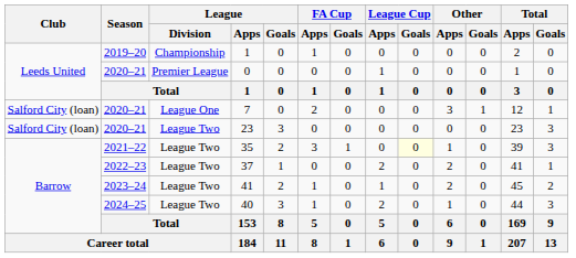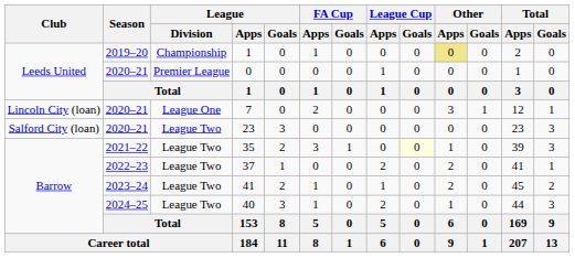 <table class="wikitable" style="text-align: center">
 <tr>
 <th rowspan="2">Club</th>
 <th rowspan="2">Season</th>
 <th colspan="3">League</th>
 <th colspan="2"><a href='#'>FA Cup</a></th>
 <th colspan="2"><a href='#'>League Cup</a></th>
 <th colspan="2">Other</th>
 <th colspan="2">Total</th>
 </tr>
 <tr>
 <th>Division</th>
 <th>Apps</th>
 <th>Goals</th>
 <th>Apps</th>
 <th>Goals</th>
 <th>Apps</th>
 <th>Goals</th>
 <th>Apps</th>
 <th>Goals</th>
 <th>Apps</th>
 <th>Goals</th>
 </tr>
 <tr>
 <td rowspan="3"><a href='#'>Leeds United</a></td>
 <td><a href='#'>2019–20</a></td>
 <td><a href='#'>Championship</a></td>
 <td>1</td>
 <td>0</td>
 <td>1</td>
 <td>0</td>
 <td>0</td>
 <td>0</td>
-<td>0</td>
+<td style="background: khaki;">0</td>
 <td>0</td>
 <td>2</td>
 <td>0</td>
 </tr>
 <tr>
 <td><a href='#'>2020–21</a></td>
 <td><a href='#'>Premier League</a></td>
 <td>0</td>
 <td>0</td>
 <td>0</td>
 <td>0</td>
 <td>1</td>
 <td>0</td>
 <td>0</td>
 <td>0</td>
 <td>1</td>
 <td>0</td>
 </tr>
 <tr>
 <th colspan="2">Total</th>
 <th>1</th>
 <th>0</th>
 <th>1</th>
 <th>0</th>
 <th>1</th>
 <th>0</th>
 <th>0</th>
 <th>0</th>
 <th>3</th>
 <th>0</th>
 </tr>
 <tr>
-<td><a href='#'>Salford City</a> (loan)</td>
+<td><a href='#'>Lincoln City</a> (loan)</td>
 <td><a href='#'>2020–21</a></td>
 <td><a href='#'>League One</a></td>
 <td>7</td>
 <td>0</td>
 <td>2</td>
 <td>0</td>
 <td>0</td>
 <td>0</td>
 <td>3</td>
 <td>1</td>
 <td>12</td>
 <td>1</td>
 </tr>
 <tr>
 <td><a href='#'>Salford City</a> (loan)</td>
 <td><a href='#'>2020–21</a></td>
 <td><a href='#'>League Two</a></td>
 <td>23</td>
 <td>3</td>
 <td>0</td>
 <td>0</td>
 <td>0</td>
 <td>0</td>
 <td>0</td>
 <td>0</td>
 <td>23</td>
 <td>3</td>
 </tr>
 <tr>
 <td rowspan=5><a href='#'>Barrow</a></td>
 <td><a href='#'>2021–22</a></td>
 <td>League Two</td>
 <td>35</td>
 <td>2</td>
 <td>3</td>
 <td>1</td>
 <td>0</td>
 <td style="background: lightyellow;">0</td>
 <td>1</td>
 <td>0</td>
 <td>39</td>
 <td>3</td>
 </tr>
 <tr>
 <td><a href='#'>2022–23</a></td>
 <td>League Two</td>
 <td>37</td>
 <td>1</td>
 <td>0</td>
 <td>0</td>
 <td>2</td>
 <td>0</td>
 <td>2</td>
 <td>0</td>
 <td>41</td>
 <td>1</td>
 </tr>
 <tr>
 <td><a href='#'>2023–24</a></td>
 <td>League Two</td>
 <td>41</td>
 <td>2</td>
 <td>1</td>
 <td>0</td>
 <td>1</td>
 <td>0</td>
 <td>2</td>
 <td>0</td>
 <td>45</td>
 <td>2</td>
 </tr>
 <tr>
 <td><a href='#'>2024–25</a></td>
 <td>League Two</td>
 <td>40</td>
 <td>3</td>
 <td>1</td>
 <td>0</td>
 <td>2</td>
 <td>0</td>
 <td>1</td>
 <td>0</td>
 <td>44</td>
 <td>3</td>
 </tr>
 <tr>
 <th colspan=2>Total</th>
 <th>153</th>
 <th>8</th>
 <th>5</th>
 <th>0</th>
 <th>5</th>
 <th>0</th>
 <th>6</th>
 <th>0</th>
 <th>169</th>
 <th>9</th>
 </tr>
 <tr>
 <th colspan="3">Career total</th>
 <th>184</th>
 <th>11</th>
 <th>8</th>
 <th>1</th>
 <th>6</th>
 <th>0</th>
 <th>9</th>
 <th>1</th>
 <th>207</th>
 <th>13</th>
 </tr>
 </table>
